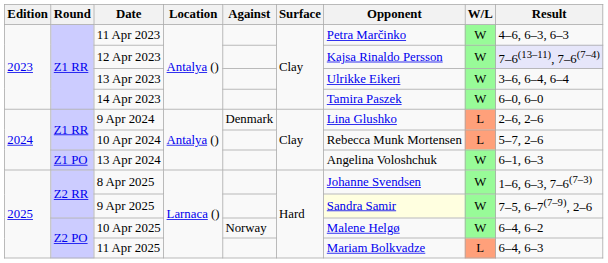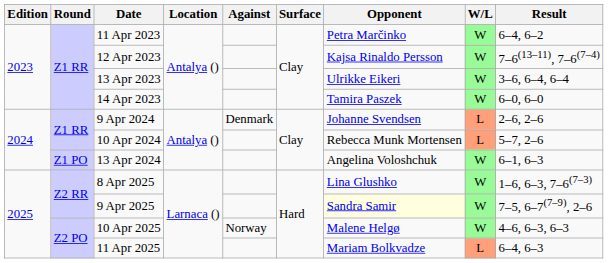 <table class="wikitable">
 <tr>
 <th>Edition</th>
 <th>Round</th>
 <th>Date</th>
 <th>Location</th>
 <th>Against</th>
 <th>Surface</th>
 <th>Opponent</th>
 <th>W/L</th>
 <th>Result</th>
 </tr>
 <tr>
 <td rowspan=4><a href='#'>2023</a></td>
 <td rowspan=4 bgcolor=#ccf><a href='#'>Z1 RR</a></td>
 <td>11 Apr 2023</td>
 <td rowspan=4><a href='#'>Antalya</a> ()</td>
 <td></td>
 <td rowspan=4>Clay</td>
 <td><a href='#'>Petra Marčinko</a></td>
 <td bgcolor=#98FB98 align=center>W</td>
-<td>4–6, 6–3, 6–3</td>
+<td>6–4, 6–2</td>
 </tr>
 <tr>
 <td>12 Apr 2023</td>
 <td></td>
 <td><a href='#'>Kajsa Rinaldo Persson</a></td>
 <td bgcolor=#98FB98 align=center>W</td>
-<td style="background: lavender;">7–6<sup>(13–11)</sup>, 7–6<sup>(7–4)</sup></td>
+<td>7–6<sup>(13–11)</sup>, 7–6<sup>(7–4)</sup></td>
 </tr>
 <tr>
 <td>13 Apr 2023</td>
 <td></td>
 <td><a href='#'>Ulrikke Eikeri</a></td>
 <td bgcolor=#98FB98 align=center>W</td>
 <td>3–6, 6–4, 6–4</td>
 </tr>
 <tr>
 <td>14 Apr 2023</td>
 <td></td>
 <td><a href='#'>Tamira Paszek</a></td>
 <td bgcolor=#98FB98 align=center>W</td>
 <td>6–0, 6–0</td>
 </tr>
 <tr>
 <td rowspan=3><a href='#'>2024</a></td>
 <td rowspan=2 bgcolor=#ccf><a href='#'>Z1 RR</a></td>
 <td>9 Apr 2024</td>
 <td rowspan=3><a href='#'>Antalya</a> ()</td>
 <td> Denmark</td>
 <td rowspan=3>Clay</td>
-<td><a href='#'>Lina Glushko</a></td>
+<td><a href='#'>Johanne Svendsen</a></td>
 <td bgcolor=#FFA07A align=center>L</td>
 <td>2–6, 2–6</td>
 </tr>
 <tr>
 <td>10 Apr 2024</td>
 <td></td>
 <td>Rebecca Munk Mortensen</td>
 <td bgcolor=#FFA07A align=center>L</td>
 <td>5–7, 2–6</td>
 </tr>
 <tr>
 <td bgcolor=#ccf><a href='#'>Z1 PO</a></td>
 <td>13 Apr 2024</td>
 <td></td>
 <td>Angelina Voloshchuk</td>
 <td bgcolor=#98FB98 align=center>W</td>
 <td>6–1, 6–3</td>
 </tr>
 <tr>
 <td rowspan=4><a href='#'>2025</a></td>
 <td rowspan=2 bgcolor=#ccf><a href='#'>Z2 RR</a></td>
 <td>8 Apr 2025</td>
 <td rowspan=4><a href='#'>Larnaca</a> ()</td>
 <td></td>
 <td rowspan=4>Hard</td>
-<td><a href='#'>Johanne Svendsen</a></td>
+<td><a href='#'>Lina Glushko</a></td>
 <td bgcolor=#98FB98 align=center>W</td>
 <td>1–6, 6–3, 7–6<sup>(7–3)</sup></td>
 </tr>
 <tr>
 <td>9 Apr 2025</td>
 <td></td>
 <td style="background: lightyellow;"><a href='#'>Sandra Samir</a></td>
 <td bgcolor=#98FB98 align=center>W</td>
 <td>7–5, 6–7<sup>(7–9)</sup>, 2–6</td>
 </tr>
 <tr>
 <td rowspan=2 bgcolor=#ccf><a href='#'>Z2 PO</a></td>
 <td>10 Apr 2025</td>
 <td> Norway</td>
 <td><a href='#'>Malene Helgø</a></td>
 <td bgcolor=#98FB98 align=center>W</td>
-<td>6–4, 6–2</td>
+<td>4–6, 6–3, 6–3</td>
 </tr>
 <tr>
 <td>11 Apr 2025</td>
 <td></td>
 <td><a href='#'>Mariam Bolkvadze</a></td>
 <td bgcolor=#FFA07A align=center>L</td>
 <td>6–4, 6–3</td>
 </tr>
 </table>
